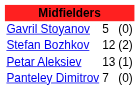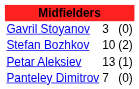 <table class="toccolours" border="0" cellpadding="2" cellspacing="0" align="left" style="margin:0.5em;">
 <tr>
 <th colspan="4" align="center" bgcolor="#FF2020"><span>Midfielders</span></th>
 </tr>
 <tr>
 <td> <a href='#'>Gavril Stoyanov</a></td>
-<td>5</td>
+<td>3</td>
 <td>(0)</td>
 </tr>
 <tr>
 <td> <a href='#'>Stefan Bozhkov</a></td>
-<td>12</td>
+<td>10</td>
 <td>(2)</td>
 </tr>
 <tr>
 <td> <a href='#'>Petar Aleksiev</a></td>
 <td>13</td>
 <td>(1)</td>
 </tr>
 <tr>
 <td> <a href='#'>Panteley Dimitrov</a></td>
 <td>7</td>
 <td>(0)</td>
 </tr>
 <tr>
 </tr>
 </table>
